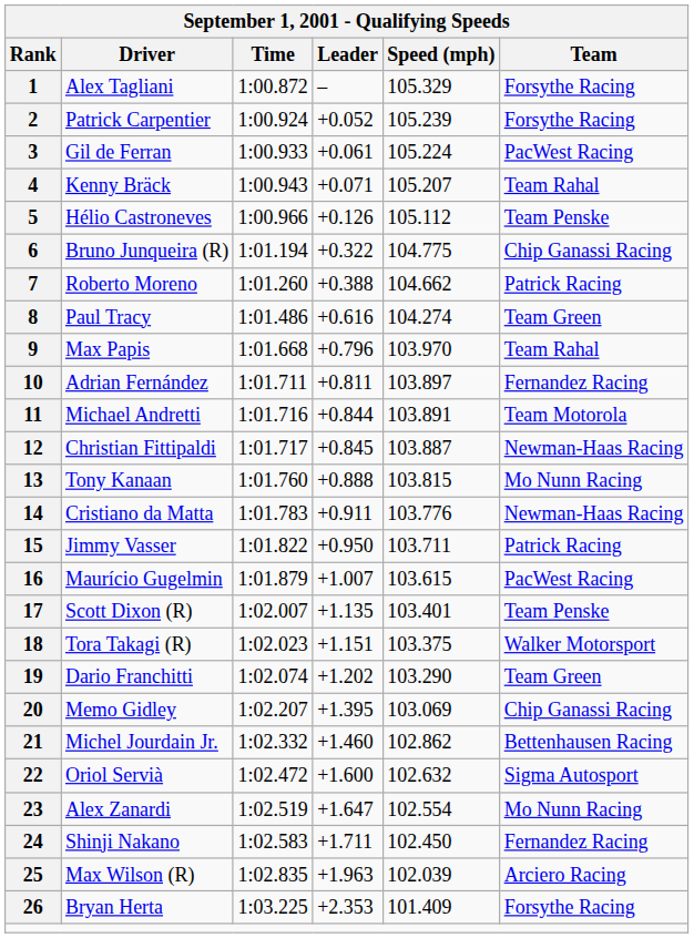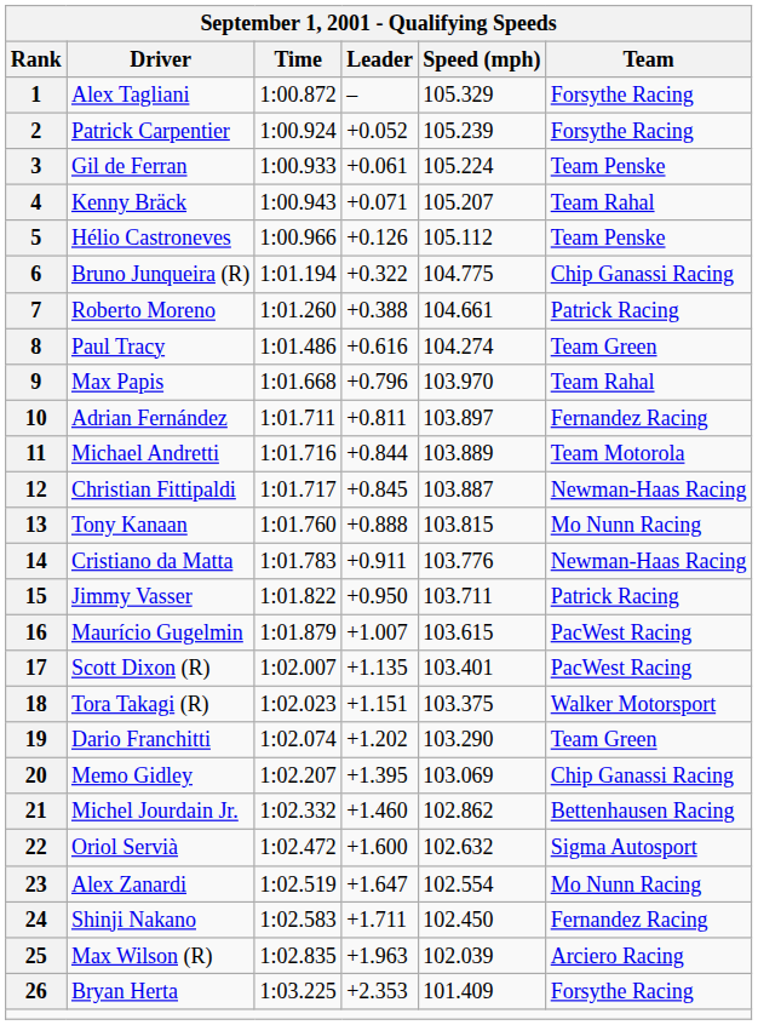 <table class="wikitable" style="font-size:95%;">
 <tr>
 <th colspan=6>September 1, 2001 - Qualifying Speeds</th>
 </tr>
 <tr>
 <th>Rank</th>
 <th>Driver</th>
 <th>Time</th>
 <th>Leader</th>
 <th>Speed (mph)</th>
 <th>Team</th>
 </tr>
 <tr>
 <th>1</th>
 <td> <a href='#'>Alex Tagliani</a></td>
 <td>1:00.872</td>
 <td>–</td>
 <td>105.329</td>
 <td><a href='#'>Forsythe Racing</a></td>
 </tr>
 <tr>
 <th>2</th>
 <td> <a href='#'>Patrick Carpentier</a></td>
 <td>1:00.924</td>
 <td>+0.052</td>
 <td>105.239</td>
 <td><a href='#'>Forsythe Racing</a></td>
 </tr>
 <tr>
 <th>3</th>
 <td> <a href='#'>Gil de Ferran</a></td>
 <td>1:00.933</td>
 <td>+0.061</td>
 <td>105.224</td>
-<td><a href='#'>PacWest Racing</a></td>
+<td><a href='#'>Team Penske</a></td>
 </tr>
 <tr>
 <th>4</th>
 <td> <a href='#'>Kenny Bräck</a></td>
 <td>1:00.943</td>
 <td>+0.071</td>
 <td>105.207</td>
 <td><a href='#'>Team Rahal</a></td>
 </tr>
 <tr>
 <th>5</th>
 <td> <a href='#'>Hélio Castroneves</a></td>
 <td>1:00.966</td>
 <td>+0.126</td>
 <td>105.112</td>
 <td><a href='#'>Team Penske</a></td>
 </tr>
 <tr>
 <th>6</th>
 <td> <a href='#'>Bruno Junqueira</a> (R)</td>
 <td>1:01.194</td>
 <td>+0.322</td>
 <td>104.775</td>
 <td><a href='#'>Chip Ganassi Racing</a></td>
 </tr>
 <tr>
 <th>7</th>
 <td> <a href='#'>Roberto Moreno</a></td>
 <td>1:01.260</td>
 <td>+0.388</td>
-<td>104.662</td>
+<td>104.661</td>
 <td><a href='#'>Patrick Racing</a></td>
 </tr>
 <tr>
 <th>8</th>
 <td> <a href='#'>Paul Tracy</a></td>
 <td>1:01.486</td>
 <td>+0.616</td>
 <td>104.274</td>
 <td><a href='#'>Team Green</a></td>
 </tr>
 <tr>
 <th>9</th>
 <td> <a href='#'>Max Papis</a></td>
 <td>1:01.668</td>
 <td>+0.796</td>
 <td>103.970</td>
 <td><a href='#'>Team Rahal</a></td>
 </tr>
 <tr>
 <th>10</th>
 <td> <a href='#'>Adrian Fernández</a></td>
 <td>1:01.711</td>
 <td>+0.811</td>
 <td>103.897</td>
 <td><a href='#'>Fernandez Racing</a></td>
 </tr>
 <tr>
 <th>11</th>
 <td> <a href='#'>Michael Andretti</a></td>
 <td>1:01.716</td>
 <td>+0.844</td>
-<td>103.891</td>
+<td>103.889</td>
 <td><a href='#'>Team Motorola</a></td>
 </tr>
 <tr>
 <th>12</th>
 <td> <a href='#'>Christian Fittipaldi</a></td>
 <td>1:01.717</td>
 <td>+0.845</td>
 <td>103.887</td>
 <td><a href='#'>Newman-Haas Racing</a></td>
 </tr>
 <tr>
 <th>13</th>
 <td> <a href='#'>Tony Kanaan</a></td>
 <td>1:01.760</td>
 <td>+0.888</td>
 <td>103.815</td>
 <td><a href='#'>Mo Nunn Racing</a></td>
 </tr>
 <tr>
 <th>14</th>
 <td> <a href='#'>Cristiano da Matta</a></td>
 <td>1:01.783</td>
 <td>+0.911</td>
 <td>103.776</td>
 <td><a href='#'>Newman-Haas Racing</a></td>
 </tr>
 <tr>
 <th>15</th>
 <td> <a href='#'>Jimmy Vasser</a></td>
 <td>1:01.822</td>
 <td>+0.950</td>
 <td>103.711</td>
 <td><a href='#'>Patrick Racing</a></td>
 </tr>
 <tr>
 <th>16</th>
 <td> <a href='#'>Maurício Gugelmin</a></td>
 <td>1:01.879</td>
 <td>+1.007</td>
 <td>103.615</td>
 <td><a href='#'>PacWest Racing</a></td>
 </tr>
 <tr>
 <th>17</th>
 <td> <a href='#'>Scott Dixon</a> (R)</td>
 <td>1:02.007</td>
 <td>+1.135</td>
 <td>103.401</td>
-<td><a href='#'>Team Penske</a></td>
+<td><a href='#'>PacWest Racing</a></td>
 </tr>
 <tr>
 <th>18</th>
 <td> <a href='#'>Tora Takagi</a> (R)</td>
 <td>1:02.023</td>
 <td>+1.151</td>
 <td>103.375</td>
 <td><a href='#'>Walker Motorsport</a></td>
 </tr>
 <tr>
 <th>19</th>
 <td> <a href='#'>Dario Franchitti</a></td>
 <td>1:02.074</td>
 <td>+1.202</td>
 <td>103.290</td>
 <td><a href='#'>Team Green</a></td>
 </tr>
 <tr>
 <th>20</th>
 <td> <a href='#'>Memo Gidley</a></td>
 <td>1:02.207</td>
 <td>+1.395</td>
 <td>103.069</td>
 <td><a href='#'>Chip Ganassi Racing</a></td>
 </tr>
 <tr>
 <th>21</th>
 <td> <a href='#'>Michel Jourdain Jr.</a></td>
 <td>1:02.332</td>
 <td>+1.460</td>
 <td>102.862</td>
 <td><a href='#'>Bettenhausen Racing</a></td>
 </tr>
 <tr>
 <th>22</th>
 <td> <a href='#'>Oriol Servià</a></td>
 <td>1:02.472</td>
 <td>+1.600</td>
 <td>102.632</td>
 <td><a href='#'>Sigma Autosport</a></td>
 </tr>
 <tr>
 <th>23</th>
 <td> <a href='#'>Alex Zanardi</a></td>
 <td>1:02.519</td>
 <td>+1.647</td>
 <td>102.554</td>
 <td><a href='#'>Mo Nunn Racing</a></td>
 </tr>
 <tr>
 <th>24</th>
 <td> <a href='#'>Shinji Nakano</a></td>
 <td>1:02.583</td>
 <td>+1.711</td>
 <td>102.450</td>
 <td><a href='#'>Fernandez Racing</a></td>
 </tr>
 <tr>
 <th>25</th>
 <td> <a href='#'>Max Wilson</a> (R)</td>
 <td>1:02.835</td>
 <td>+1.963</td>
 <td>102.039</td>
 <td><a href='#'>Arciero Racing</a></td>
 </tr>
 <tr>
 <th>26</th>
 <td> <a href='#'>Bryan Herta</a></td>
 <td>1:03.225</td>
 <td>+2.353</td>
 <td>101.409</td>
 <td><a href='#'>Forsythe Racing</a></td>
 </tr>
 <tr>
 <td colspan="6"></td>
 </tr>
 </table>
